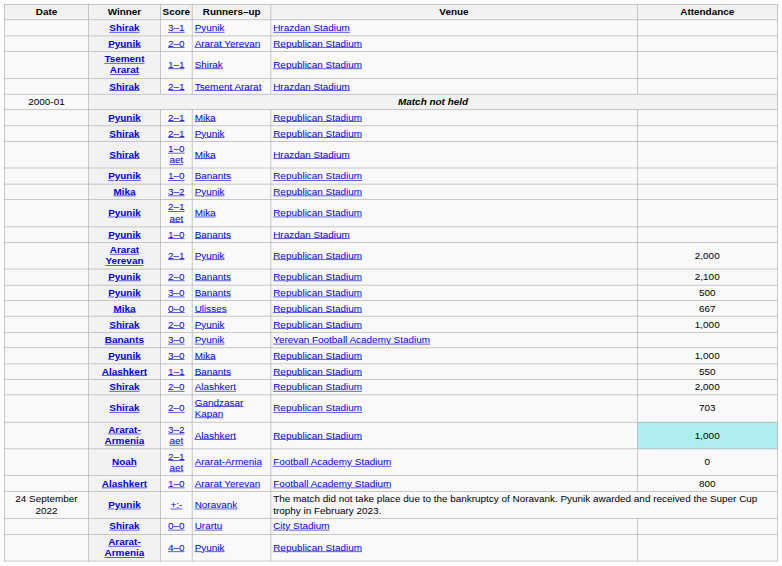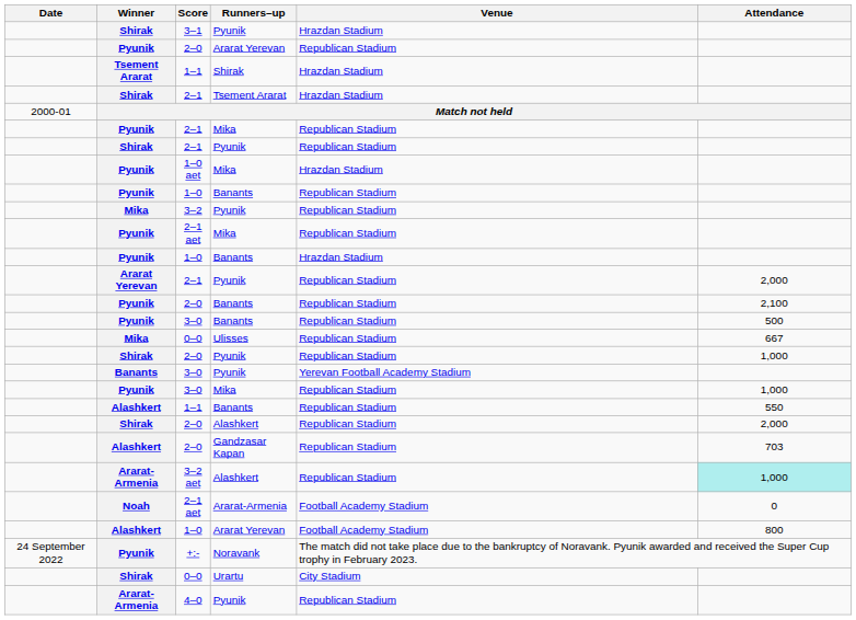 <table class="sortable wikitable plainrowheaders">
 <tr>
 <th scope="col">Date</th>
 <th scope="col">Winner</th>
 <th scope="col">Score</th>
 <th scope="col">Runners–up</th>
 <th scope="col">Venue</th>
 <th scope="col">Attendance</th>
 </tr>
 <tr>
 <td align=center></td>
 <th scope=row><a href='#'>Shirak</a></th>
 <td align=center><a href='#'>3–1</a></td>
 <td><a href='#'>Pyunik</a></td>
 <td><a href='#'>Hrazdan Stadium</a></td>
 <td align=center></td>
 </tr>
 <tr>
 <td align=center></td>
 <th scope=row><a href='#'>Pyunik</a></th>
 <td align=center><a href='#'>2–0</a></td>
 <td><a href='#'>Ararat Yerevan</a></td>
 <td><a href='#'>Republican Stadium</a></td>
 <td align=center></td>
 </tr>
 <tr>
 <td align=center></td>
 <th scope=row><a href='#'>Tsement Ararat</a></th>
 <td align=center><a href='#'>1–1</a> <br>  </td>
 <td><a href='#'>Shirak</a></td>
-<td><a href='#'>Republican Stadium</a></td>
+<td><a href='#'>Hrazdan Stadium</a></td>
 <td align=center></td>
 </tr>
 <tr>
 <td align=center></td>
 <th scope=row><a href='#'>Shirak</a></th>
 <td align=center><a href='#'>2–1</a></td>
 <td><a href='#'>Tsement Ararat</a></td>
 <td><a href='#'>Hrazdan Stadium</a></td>
 <td align=center></td>
 </tr>
 <tr>
 <td align=center>2000-01</td>
 <th colspan="5"><em>Match not held</em></th>
 </tr>
 <tr>
 <td align=center></td>
 <th scope=row><a href='#'>Pyunik</a> <br> </th>
 <td align=center><a href='#'>2–1</a></td>
 <td><a href='#'>Mika</a> <br> </td>
 <td><a href='#'>Republican Stadium</a></td>
 <td align=center></td>
 </tr>
 <tr>
 <td align=center></td>
 <th scope=row><a href='#'>Shirak</a> <br> </th>
 <td align=center><a href='#'>2–1</a></td>
 <td><a href='#'>Pyunik</a> <br> </td>
 <td><a href='#'>Republican Stadium</a></td>
 <td align=center></td>
 </tr>
 <tr>
 <td align=center></td>
-<th scope=row><a href='#'>Shirak</a></th>
+<th scope=row><a href='#'>Pyunik</a><br> </th>
 <td align=center><a href='#'>1–0</a> <br> <a href='#'>aet</a></td>
 <td><a href='#'>Mika</a> <br> </td>
 <td><a href='#'>Hrazdan Stadium</a></td>
 <td align=center></td>
 </tr>
 <tr>
 <td align=center></td>
 <th scope=row><a href='#'>Pyunik</a><br> </th>
 <td align=center><a href='#'>1–0</a></td>
 <td><a href='#'>Banants</a> <br> </td>
 <td><a href='#'>Republican Stadium</a></td>
 <td align=center></td>
 </tr>
 <tr>
 <td align=center></td>
 <th scope=row><a href='#'>Mika</a><br> </th>
 <td align=center><a href='#'>3–2</a></td>
 <td><a href='#'>Pyunik</a> <br> </td>
 <td><a href='#'>Republican Stadium</a></td>
 <td align=center></td>
 </tr>
 <tr>
 <td align=center></td>
 <th scope=row><a href='#'>Pyunik</a><br> </th>
 <td align=center><a href='#'>2–1</a> <br> <a href='#'>aet</a></td>
 <td><a href='#'>Mika</a> <br> </td>
 <td><a href='#'>Republican Stadium</a></td>
 <td align=center></td>
 </tr>
 <tr>
 <td align=center></td>
 <th scope=row><a href='#'>Pyunik</a><br> </th>
 <td align=center><a href='#'>1–0</a></td>
 <td><a href='#'>Banants</a> <br> </td>
 <td><a href='#'>Hrazdan Stadium</a></td>
 <td align=center></td>
 </tr>
 <tr>
 <td align=center></td>
 <th scope=row><a href='#'>Ararat Yerevan</a> <br> </th>
 <td align=center><a href='#'>2–1</a></td>
 <td><a href='#'>Pyunik</a><br> </td>
 <td><a href='#'>Republican Stadium</a></td>
 <td align=center>2,000</td>
 </tr>
 <tr>
 <td align=center></td>
 <th scope=row><a href='#'>Pyunik</a><br> </th>
 <td align=center><a href='#'>2–0</a></td>
 <td><a href='#'>Banants</a> <br> </td>
 <td><a href='#'>Republican Stadium</a></td>
 <td align=center>2,100</td>
 </tr>
 <tr>
 <td align=center></td>
 <th scope=row><a href='#'>Pyunik</a><br> </th>
 <td align=center><a href='#'>3–0</a></td>
 <td><a href='#'>Banants</a> <br> </td>
 <td><a href='#'>Republican Stadium</a></td>
 <td align=center>500</td>
 </tr>
 <tr>
 <td align=center></td>
 <th scope=row><a href='#'>Mika</a> <br> </th>
 <td align=center><a href='#'>0–0</a> <br>  </td>
 <td><a href='#'>Ulisses</a> <br> </td>
 <td><a href='#'>Republican Stadium</a></td>
 <td align=center>667</td>
 </tr>
 <tr>
 <td align=center></td>
 <th scope=row><a href='#'>Shirak</a> <br> </th>
 <td align=center><a href='#'>2–0</a></td>
 <td><a href='#'>Pyunik</a> <br> </td>
 <td><a href='#'>Republican Stadium</a></td>
 <td align=center>1,000</td>
 </tr>
 <tr>
 <td align=center></td>
 <th scope=row><a href='#'>Banants</a> <br> </th>
 <td align=center><a href='#'>3–0</a></td>
 <td><a href='#'>Pyunik</a> <br> </td>
 <td><a href='#'>Yerevan Football Academy Stadium</a></td>
 <td align=center></td>
 </tr>
 <tr>
 <td align=center></td>
 <th scope=row><a href='#'>Pyunik</a> <br> </th>
 <td align=center><a href='#'>3–0</a></td>
 <td><a href='#'>Mika</a><br> </td>
 <td><a href='#'>Republican Stadium</a></td>
 <td align=center>1,000</td>
 </tr>
 <tr>
 <td align=center></td>
 <th scope=row><a href='#'>Alashkert</a> <br> </th>
 <td align=center><a href='#'>1–1</a> <br>  </td>
 <td><a href='#'>Banants</a><br> </td>
 <td><a href='#'>Republican Stadium</a></td>
 <td align=center>550</td>
 </tr>
 <tr>
 <td align=center></td>
 <th scope=row><a href='#'>Shirak</a> <br> </th>
 <td align=center><a href='#'>2–0</a></td>
 <td><a href='#'>Alashkert</a><br> </td>
 <td><a href='#'>Republican Stadium</a></td>
 <td align=center>2,000</td>
 </tr>
 <tr>
 <td align=center></td>
-<th scope=row><a href='#'>Shirak</a></th>
+<th scope=row><a href='#'>Alashkert</a> <br> </th>
 <td align=center><a href='#'>2–0</a></td>
 <td><a href='#'>Gandzasar Kapan</a><br> </td>
 <td><a href='#'>Republican Stadium</a></td>
 <td align=center>703</td>
 </tr>
 <tr>
 <td align=center></td>
 <th scope=row><a href='#'>Ararat-Armenia</a> <br> </th>
 <td align=center><a href='#'>3–2</a> <br> <a href='#'>aet</a></td>
 <td><a href='#'>Alashkert</a><br> </td>
 <td><a href='#'>Republican Stadium</a></td>
 <td align=center style="background: paleturquoise;">1,000</td>
 </tr>
 <tr>
 <td align=center></td>
 <th scope=row><a href='#'>Noah</a><br> </th>
 <td align=center><a href='#'>2–1</a> <br> <a href='#'>aet</a></td>
 <td><a href='#'>Ararat-Armenia</a> <br> </td>
 <td><a href='#'>Football Academy Stadium</a></td>
 <td align=center>0</td>
 </tr>
 <tr>
 <td align=center></td>
 <th scope=row><a href='#'>Alashkert</a><br> </th>
 <td align=center><a href='#'>1–0</a></td>
 <td><a href='#'>Ararat Yerevan</a> <br> </td>
 <td><a href='#'>Football Academy Stadium</a></td>
 <td align=center>800</td>
 </tr>
 <tr>
 <td align=center>24 September 2022</td>
 <th scope=row><a href='#'>Pyunik</a><br> </th>
 <td align=center><a href='#'>+:-</a></td>
 <td><a href='#'>Noravank</a> <br> </td>
 <td colspan="2">The match did not take place due to the bankruptcy of Noravank. Pyunik awarded and received the Super Cup trophy in February 2023.</td>
 </tr>
 <tr>
 <td align=center></td>
 <th scope=row><a href='#'>Shirak</a><br> </th>
 <td align=center><a href='#'>0–0</a> <br> </td>
 <td><a href='#'>Urartu</a> <br> </td>
 <td><a href='#'>City Stadium</a></td>
 <td align=center></td>
 </tr>
 <tr>
 <td align=center></td>
 <th scope=row><a href='#'>Ararat-Armenia</a><br> </th>
 <td align=center><a href='#'>4–0</a></td>
 <td><a href='#'>Pyunik</a> <br> </td>
 <td><a href='#'>Republican Stadium</a></td>
 <td align=center></td>
 </tr>
 </table>
